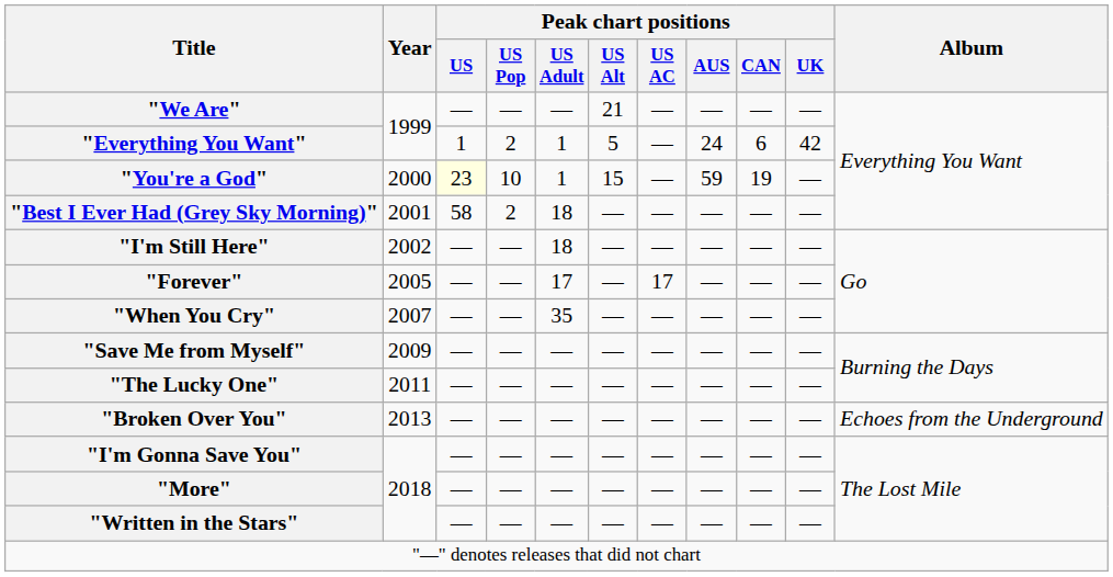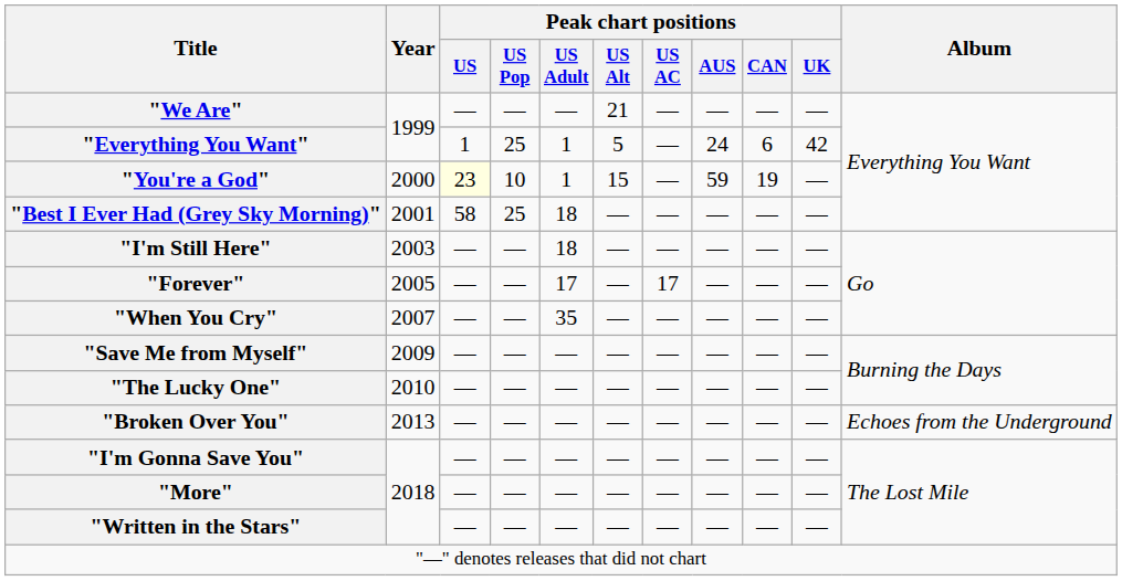 <table class="wikitable plainrowheaders" style="text-align:center;">
 <tr>
 <th rowspan="2">Title</th>
 <th rowspan="2">Year</th>
 <th colspan="8">Peak chart positions</th>
 <th rowspan="2">Album</th>
 </tr>
 <tr style="font-size:smaller;">
 <th style="width:30px;"><a href='#'>US</a><br></th>
 <th style="width:30px;"><a href='#'>US Pop</a></th>
 <th style="width:30px;"><a href='#'>US<br>Adult</a><br></th>
 <th style="width:30px;"><a href='#'>US<br>Alt</a><br></th>
 <th style="width:30px;"><a href='#'>US<br>AC</a><br></th>
 <th style="width:30px;"><a href='#'>AUS</a><br></th>
 <th style="width:30px;"><a href='#'>CAN</a><br></th>
 <th style="width:30px;"><a href='#'>UK</a><br></th>
 </tr>
 <tr>
 <th scope="row">"<a href='#'>We Are</a>"</th>
 <td rowspan="2">1999</td>
 <td>—</td>
 <td>—</td>
 <td>—</td>
 <td>21</td>
 <td>—</td>
 <td>—</td>
 <td>—</td>
 <td>—</td>
 <td style="text-align:left;" rowspan="4"><em>Everything You Want</em></td>
 </tr>
 <tr>
 <th scope="row">"<a href='#'>Everything You Want</a>"</th>
 <td>1</td>
-<td>2</td>
+<td>25</td>
 <td>1</td>
 <td>5</td>
 <td>—</td>
 <td>24</td>
 <td>6</td>
 <td>42</td>
 </tr>
 <tr>
 <th scope="row">"<a href='#'>You're a God</a>"</th>
 <td>2000</td>
 <td style="background: lightyellow;">23</td>
 <td>10</td>
 <td>1</td>
 <td>15</td>
 <td>—</td>
 <td>59</td>
 <td>19</td>
 <td>—</td>
 </tr>
 <tr>
 <th scope="row">"<a href='#'>Best I Ever Had (Grey Sky Morning)</a>"</th>
 <td>2001</td>
 <td>58</td>
-<td>2</td>
+<td>25</td>
 <td>18</td>
 <td>—</td>
 <td>—</td>
 <td>—</td>
 <td>—</td>
 <td>—</td>
 </tr>
 <tr>
 <th scope="row">"I'm Still Here"</th>
-<td>2002</td>
+<td>2003</td>
 <td>—</td>
 <td>—</td>
 <td>18</td>
 <td>—</td>
 <td>—</td>
 <td>—</td>
 <td>—</td>
 <td>—</td>
 <td style="text-align:left;" rowspan="3"><em>Go</em></td>
 </tr>
 <tr>
 <th scope="row">"Forever"</th>
 <td>2005</td>
 <td>—</td>
 <td>—</td>
 <td>17</td>
 <td>—</td>
 <td>17</td>
 <td>—</td>
 <td>—</td>
 <td>—</td>
 </tr>
 <tr>
 <th scope="row">"When You Cry"</th>
 <td>2007</td>
 <td>—</td>
 <td>—</td>
 <td>35</td>
 <td>—</td>
 <td>—</td>
 <td>—</td>
 <td>—</td>
 <td>—</td>
 </tr>
 <tr>
 <th scope="row">"Save Me from Myself"</th>
 <td>2009</td>
 <td>—</td>
 <td>—</td>
 <td>—</td>
 <td>—</td>
 <td>—</td>
 <td>—</td>
 <td>—</td>
 <td>—</td>
 <td style="text-align:left;" rowspan="2"><em>Burning the Days</em></td>
 </tr>
 <tr>
 <th scope="row">"The Lucky One"</th>
-<td>2011</td>
+<td>2010</td>
 <td>—</td>
 <td>—</td>
 <td>—</td>
 <td>—</td>
 <td>—</td>
 <td>—</td>
 <td>—</td>
 <td>—</td>
 </tr>
 <tr>
 <th scope="row">"Broken Over You"</th>
 <td>2013</td>
 <td>—</td>
 <td>—</td>
 <td>—</td>
 <td>—</td>
 <td>—</td>
 <td>—</td>
 <td>—</td>
 <td>—</td>
 <td style="text-align:left;"><em>Echoes from the Underground</em></td>
 </tr>
 <tr>
 <th scope="row">"I'm Gonna Save You"</th>
 <td rowspan="3">2018</td>
 <td>—</td>
 <td>—</td>
 <td>—</td>
 <td>—</td>
 <td>—</td>
 <td>—</td>
 <td>—</td>
 <td>—</td>
 <td style="text-align:left;" rowspan="3"><em>The Lost Mile</em></td>
 </tr>
 <tr>
 <th scope="row">"More"</th>
 <td>—</td>
 <td>—</td>
 <td>—</td>
 <td>—</td>
 <td>—</td>
 <td>—</td>
 <td>—</td>
 <td>—</td>
 </tr>
 <tr>
 <th scope="row">"Written in the Stars"</th>
 <td>—</td>
 <td>—</td>
 <td>—</td>
 <td>—</td>
 <td>—</td>
 <td>—</td>
 <td>—</td>
 <td>—</td>
 </tr>
 <tr>
 <td colspan="11" style="font-size:85%">"—" denotes releases that did not chart</td>
 </tr>
 </table>
